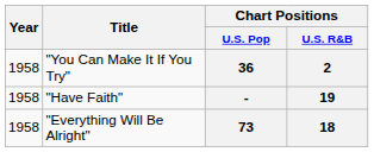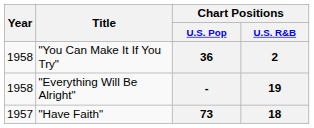 <table class="wikitable">
 <tr>
 <th width="28" rowspan="2">Year</th>
 <th width="180" rowspan="2">Title</th>
 <th colspan="2">Chart Positions</th>
 </tr>
 <tr>
 <th width="86"><small><a href='#'>U.S. Pop</a></small></th>
 <th width="86"><small><a href='#'>U.S. R&B</a></small></th>
 </tr>
 <tr>
 <td>1958</td>
 <td>"You Can Make It If You Try"</td>
 <th>36</th>
 <th>2</th>
 </tr>
 <tr>
 <td>1958</td>
-<td>"Have Faith"</td>
+<td>"Everything Will Be Alright"</td>
 <th>-</th>
 <th>19</th>
 </tr>
 <tr>
-<td>1958</td>
-<td>"Everything Will Be Alright"</td>
+<td>1957</td>
+<td>"Have Faith"</td>
 <th>73</th>
 <th>18</th>
 </tr>
 </table>
